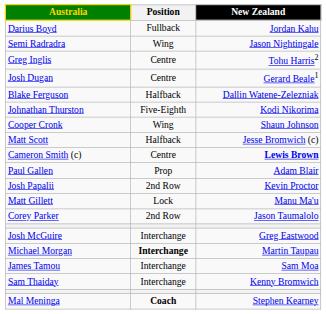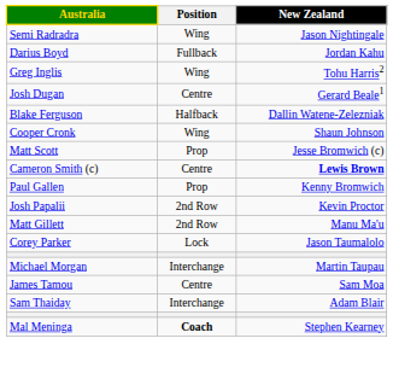 <table style="margin: 1em auto 1em auto" class="wikitable">
 <tr>
 <th align="centre" width="200" style="border: 2px solid gold; background: green; color: gold">Australia</th>
 <th width="100">Position</th>
 <th align="centre" width="200" style="border: 2px solid silver; background: black; color: white">New Zealand</th>
 </tr>
 <tr>
+<td align="left"> <a href='#'>Semi Radradra</a></td>
+<td align="center">Wing</td>
+<td align="right"><a href='#'>Jason Nightingale</a> </td>
+</tr>
+<tr>
 <td align="left"> <a href='#'>Darius Boyd</a></td>
 <td align="center">Fullback</td>
 <td align="right"><a href='#'>Jordan Kahu</a> </td>
 </tr>
 <tr>
-<td align="left"> <a href='#'>Semi Radradra</a></td>
+<td align="left"> <a href='#'>Greg Inglis</a></td>
 <td align="center">Wing</td>
-<td align="right"><a href='#'>Jason Nightingale</a> </td>
-</tr>
-<tr>
-<td align="left"> <a href='#'>Greg Inglis</a></td>
-<td align="center">Centre</td>
 <td align="right"><a href='#'>Tohu Harris</a><sup>2</sup> </td>
 </tr>
 <tr>
 <td align="left"> <a href='#'>Josh Dugan</a></td>
 <td align="center">Centre</td>
 <td align="right"><a href='#'>Gerard Beale</a><sup>1</sup> </td>
 </tr>
 <tr>
 <td align="left"> <a href='#'>Blake Ferguson</a></td>
 <td align="center">Halfback</td>
 <td align="right"><a href='#'>Dallin Watene-Zelezniak</a> </td>
 </tr>
 <tr>
-<td align="left"> <a href='#'>Johnathan Thurston</a></td>
-<td align="center">Five-Eighth</td>
-<td align="right"><a href='#'>Kodi Nikorima</a> </td>
-</tr>
-<tr>
 <td align="left"> <a href='#'>Cooper Cronk</a></td>
 <td align="center">Wing</td>
 <td align="right"><a href='#'>Shaun Johnson</a> </td>
 </tr>
 <tr>
 <td align="left"> <a href='#'>Matt Scott</a></td>
-<td align="center">Halfback</td>
+<td align="center">Prop</td>
 <td align="right"><a href='#'>Jesse Bromwich</a> (c) </td>
 </tr>
 <tr>
 <td align="left"> <a href='#'>Cameron Smith</a> (c)</td>
 <td align="center">Centre</td>
 <td align="right"><strong><a href='#'>Lewis Brown</a> </strong></td>
 </tr>
 <tr>
 <td align="left"> <a href='#'>Paul Gallen</a></td>
 <td align="center">Prop</td>
-<td align="right"><a href='#'>Adam Blair</a> </td>
+<td align="right"><a href='#'>Kenny Bromwich</a> </td>
 </tr>
 <tr>
 <td align="left"> <a href='#'>Josh Papalii</a></td>
 <td align="center">2nd Row</td>
 <td align="right"><a href='#'>Kevin Proctor</a> </td>
 </tr>
 <tr>
 <td align="left"> <a href='#'>Matt Gillett</a></td>
-<td align="center">Lock</td>
+<td align="center">2nd Row</td>
 <td align="right"><a href='#'>Manu Ma'u</a> </td>
 </tr>
 <tr>
 <td align="left"> <a href='#'>Corey Parker</a></td>
-<td align="center">2nd Row</td>
+<td align="center">Lock</td>
 <td align="right"><a href='#'>Jason Taumalolo</a> </td>
 </tr>
 <tr>
 <th></th>
 <th></th>
 <th></th>
 </tr>
 <tr>
-<td align="left"> <a href='#'>Josh McGuire</a></td>
+<td align="left"> <a href='#'>Michael Morgan</a></td>
 <td align="center">Interchange</td>
-<td align="right"><a href='#'>Greg Eastwood</a> </td>
-</tr>
-<tr>
-<td align="left"> <a href='#'>Michael Morgan</a></td>
-<td align="center"><strong>Interchange</strong></td>
 <td align="right"><a href='#'>Martin Taupau</a> </td>
 </tr>
 <tr>
 <td align="left"> <a href='#'>James Tamou</a></td>
-<td align="center">Interchange</td>
+<td align="center">Centre</td>
 <td align="right"><a href='#'>Sam Moa</a> </td>
 </tr>
 <tr>
 <td align="left"> <a href='#'>Sam Thaiday</a></td>
 <td align="center">Interchange</td>
-<td align="right"><a href='#'>Kenny Bromwich</a> </td>
+<td align="right"><a href='#'>Adam Blair</a> </td>
 </tr>
 <tr>
 <th></th>
 <th></th>
 <th></th>
 </tr>
 <tr>
 <td align="left"> <a href='#'>Mal Meninga</a></td>
 <td align="center"><strong>Coach</strong></td>
 <td align="right"><a href='#'>Stephen Kearney</a> </td>
 </tr>
 </table>
